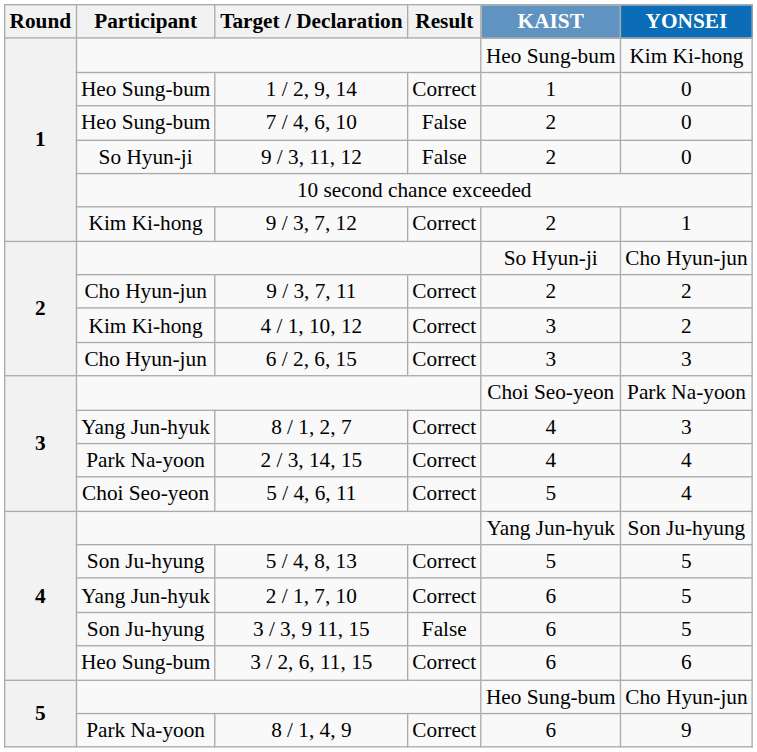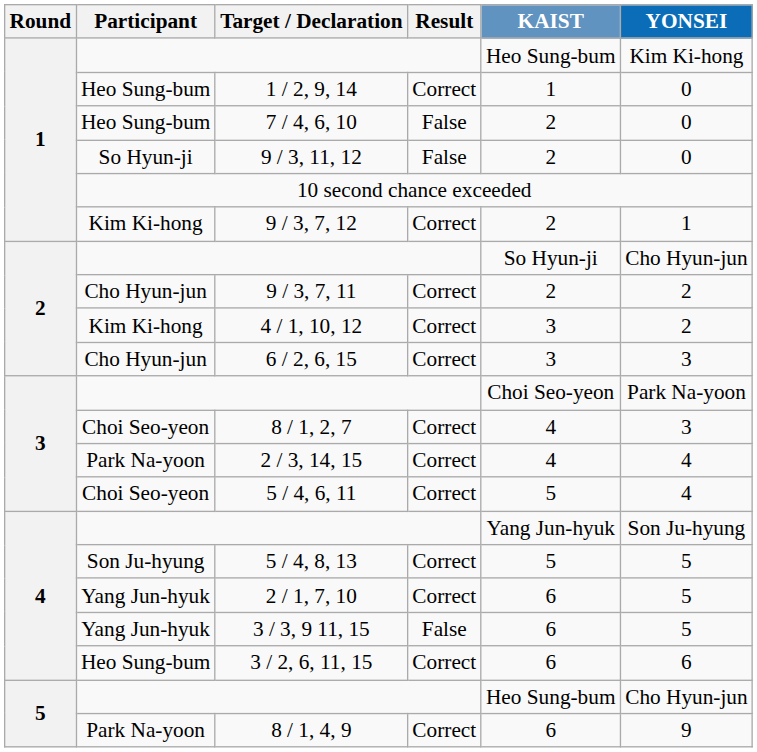 <table class="wikitable" style="text-align:center">
 <tr>
 <th scope="col">Round</th>
 <th scope="col">Participant</th>
 <th scope="col">Target / Declaration</th>
 <th scope="col">Result</th>
 <th scope="col" style="background-color:#6093BF; color:white">KAIST</th>
 <th scope="col" style="background-color:#0B6DB7; color:white">YONSEI</th>
 </tr>
 <tr>
 <th scope="row" rowspan="6">1</th>
 <td colspan="3"></td>
 <td>Heo Sung-bum</td>
 <td>Kim Ki-hong</td>
 </tr>
 <tr>
 <td>Heo Sung-bum</td>
 <td>1 / 2, 9, 14</td>
 <td>Correct</td>
 <td>1</td>
 <td>0</td>
 </tr>
 <tr>
 <td>Heo Sung-bum</td>
 <td>7 / 4, 6, 10</td>
 <td>False</td>
 <td>2</td>
 <td>0</td>
 </tr>
 <tr>
 <td>So Hyun-ji</td>
 <td>9 / 3, 11, 12</td>
 <td>False</td>
 <td>2</td>
 <td>0</td>
 </tr>
 <tr>
 <td colspan="5">10 second chance exceeded</td>
 </tr>
 <tr>
 <td>Kim Ki-hong</td>
 <td>9 / 3, 7, 12</td>
 <td>Correct</td>
 <td>2</td>
 <td>1</td>
 </tr>
 <tr>
 <th scope="row" rowspan="4">2</th>
 <td colspan="3"></td>
 <td>So Hyun-ji</td>
 <td>Cho Hyun-jun</td>
 </tr>
 <tr>
 <td>Cho Hyun-jun</td>
 <td>9 / 3, 7, 11</td>
 <td>Correct</td>
 <td>2</td>
 <td>2</td>
 </tr>
 <tr>
 <td>Kim Ki-hong</td>
 <td>4 / 1, 10, 12</td>
 <td>Correct</td>
 <td>3</td>
 <td>2</td>
 </tr>
 <tr>
 <td>Cho Hyun-jun</td>
 <td>6 / 2, 6, 15</td>
 <td>Correct</td>
 <td>3</td>
 <td>3</td>
 </tr>
 <tr>
 <th scope="row" rowspan="4">3</th>
 <td colspan="3"></td>
 <td>Choi Seo-yeon</td>
 <td>Park Na-yoon</td>
 </tr>
 <tr>
-<td>Yang Jun-hyuk</td>
+<td>Choi Seo-yeon</td>
 <td>8 / 1, 2, 7</td>
 <td>Correct</td>
 <td>4</td>
 <td>3</td>
 </tr>
 <tr>
 <td>Park Na-yoon</td>
 <td>2 / 3, 14, 15</td>
 <td>Correct</td>
 <td>4</td>
 <td>4</td>
 </tr>
 <tr>
 <td>Choi Seo-yeon</td>
 <td>5 / 4, 6, 11</td>
 <td>Correct</td>
 <td>5</td>
 <td>4</td>
 </tr>
 <tr>
 <th scope="row" rowspan="5">4</th>
 <td colspan="3"></td>
 <td>Yang Jun-hyuk</td>
 <td>Son Ju-hyung</td>
 </tr>
 <tr>
 <td>Son Ju-hyung</td>
 <td>5 / 4, 8, 13</td>
 <td>Correct</td>
 <td>5</td>
 <td>5</td>
 </tr>
 <tr>
 <td>Yang Jun-hyuk</td>
 <td>2 / 1, 7, 10</td>
 <td>Correct</td>
 <td>6</td>
 <td>5</td>
 </tr>
 <tr>
-<td>Son Ju-hyung</td>
+<td>Yang Jun-hyuk</td>
 <td>3 / 3, 9 11, 15</td>
 <td>False</td>
 <td>6</td>
 <td>5</td>
 </tr>
 <tr>
 <td>Heo Sung-bum</td>
 <td>3 / 2, 6, 11, 15</td>
 <td>Correct</td>
 <td>6</td>
 <td>6</td>
 </tr>
 <tr>
 <th scope="row" rowspan="2">5</th>
 <td colspan="3"></td>
 <td>Heo Sung-bum</td>
 <td>Cho Hyun-jun</td>
 </tr>
 <tr>
 <td>Park Na-yoon</td>
 <td>8 / 1, 4, 9</td>
 <td>Correct</td>
 <td>6</td>
 <td>9</td>
 </tr>
 </table>
